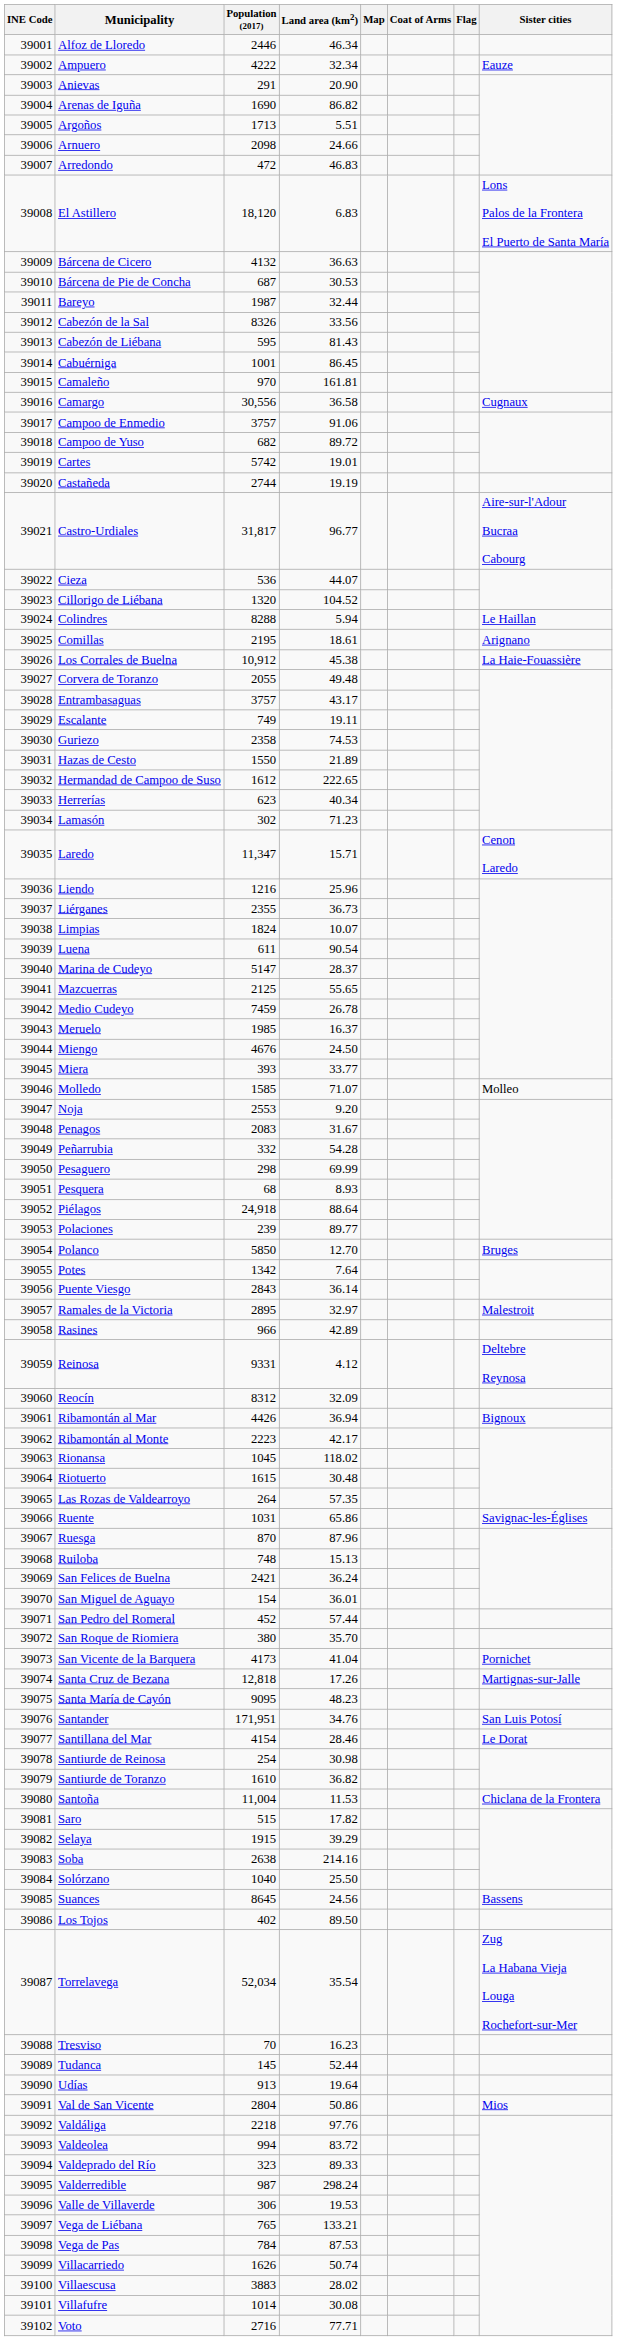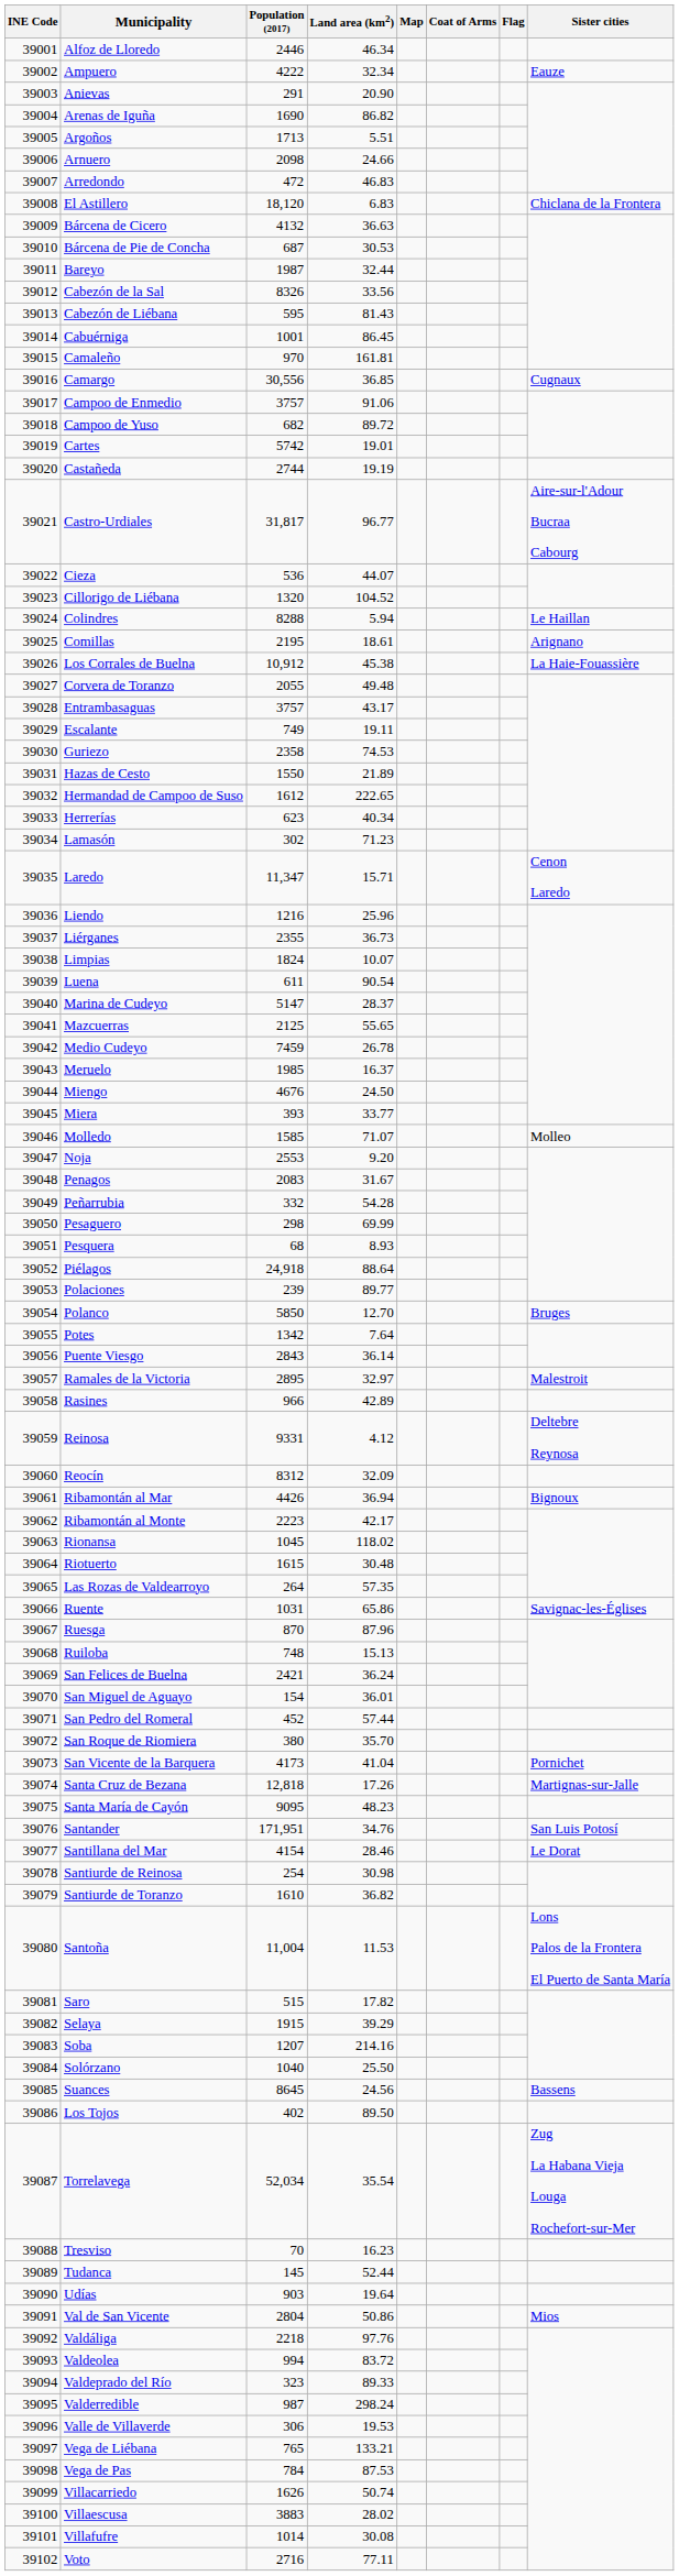 <table class="sortable wikitable col1cen col3cen col4cen col5cen col6cen ">
 <tr>
 <th style="font-size: 85%">INE Code</th>
 <th>Municipality</th>
 <th style="font-size: 85%">Population<br><small>(2017)</small></th>
 <th style="font-size: 85%;">Land area (km<sup>2</sup>)</th>
 <th class="unsortable" style="font-size: 85%">Map</th>
 <th class="unsortable" style="font-size: 85%">Coat of Arms</th>
 <th class="unsortable" style="font-size: 85%">Flag</th>
 <th class="unsortable" style="font-size: 85%">Sister cities</th>
 </tr>
 <tr>
 <td align="right">39001</td>
 <td><a href='#'>Alfoz de Lloredo</a></td>
 <td align="right">2446</td>
 <td align="right">46.34</td>
 <td></td>
 <td></td>
 <td></td>
 </tr>
 <tr>
 <td align="right">39002</td>
 <td><a href='#'>Ampuero</a></td>
 <td align="right">4222</td>
 <td align="right">32.34</td>
 <td></td>
 <td></td>
 <td></td>
 <td> <a href='#'>Eauze</a></td>
 </tr>
 <tr>
 <td align="right">39003</td>
 <td><a href='#'>Anievas</a></td>
 <td align="right">291</td>
 <td align="right">20.90</td>
 <td></td>
 <td></td>
 <td></td>
 </tr>
 <tr>
 <td align="right">39004</td>
 <td><a href='#'>Arenas de Iguña</a></td>
 <td align="right">1690</td>
 <td align="right">86.82</td>
 <td></td>
 <td></td>
 <td></td>
 </tr>
 <tr>
 <td align="right">39005</td>
 <td><a href='#'>Argoños</a></td>
 <td align="right">1713</td>
 <td align="right">5.51</td>
 <td></td>
 <td></td>
 <td></td>
 </tr>
 <tr>
 <td align="right">39006</td>
 <td><a href='#'>Arnuero</a></td>
 <td align="right">2098</td>
 <td align="right">24.66</td>
 <td></td>
 <td></td>
 <td></td>
 </tr>
 <tr>
 <td align="right">39007</td>
 <td><a href='#'>Arredondo</a></td>
 <td align="right">472</td>
 <td align="right">46.83</td>
 <td></td>
 <td></td>
 <td></td>
 </tr>
 <tr>
 <td align="right">39008</td>
 <td><a href='#'>El Astillero</a></td>
 <td align="right">18,120</td>
 <td align="right">6.83</td>
 <td></td>
 <td></td>
 <td></td>
-<td> <a href='#'>Lons</a><br><br> <a href='#'>Palos de la Frontera</a><br><br> <a href='#'>El Puerto de Santa María</a></td>
+<td> <a href='#'>Chiclana de la Frontera</a></td>
 </tr>
 <tr>
 <td align="right">39009</td>
 <td><a href='#'>Bárcena de Cicero</a></td>
 <td align="right">4132</td>
 <td align="right">36.63</td>
 <td></td>
 <td></td>
 <td></td>
 </tr>
 <tr>
 <td align="right">39010</td>
 <td><a href='#'>Bárcena de Pie de Concha</a></td>
 <td align="right">687</td>
 <td align="right">30.53</td>
 <td></td>
 <td></td>
 <td></td>
 </tr>
 <tr>
 <td align="right">39011</td>
 <td><a href='#'>Bareyo</a></td>
 <td align="right">1987</td>
 <td align="right">32.44</td>
 <td></td>
 <td></td>
 <td></td>
 </tr>
 <tr>
 <td align="right">39012</td>
 <td><a href='#'>Cabezón de la Sal</a></td>
 <td align="right">8326</td>
 <td align="right">33.56</td>
 <td></td>
 <td></td>
 <td></td>
 </tr>
 <tr>
 <td align="right">39013</td>
 <td><a href='#'>Cabezón de Liébana</a></td>
 <td align="right">595</td>
 <td align="right">81.43</td>
 <td></td>
 <td></td>
 <td></td>
 </tr>
 <tr>
 <td align="right">39014</td>
 <td><a href='#'>Cabuérniga</a></td>
 <td align="right">1001</td>
 <td align="right">86.45</td>
 <td></td>
 <td></td>
 <td></td>
 </tr>
 <tr>
 <td align="right">39015</td>
 <td><a href='#'>Camaleño</a></td>
 <td align="right">970</td>
 <td align="right">161.81</td>
 <td></td>
 <td></td>
 <td></td>
 </tr>
 <tr>
 <td align="right">39016</td>
 <td><a href='#'>Camargo</a></td>
 <td align="right">30,556</td>
-<td align="right">36.58</td>
+<td align="right">36.85</td>
 <td></td>
 <td></td>
 <td></td>
 <td> <a href='#'>Cugnaux</a></td>
 </tr>
 <tr>
 <td align="right">39017</td>
 <td><a href='#'>Campoo de Enmedio</a></td>
 <td align="right">3757</td>
 <td align="right">91.06</td>
 <td></td>
 <td></td>
 <td></td>
 </tr>
 <tr>
 <td align="right">39018</td>
 <td><a href='#'>Campoo de Yuso</a></td>
 <td align="right">682</td>
 <td align="right">89.72</td>
 <td></td>
 <td></td>
 <td></td>
 </tr>
 <tr>
 <td align="right">39019</td>
 <td><a href='#'>Cartes</a></td>
 <td align="right">5742</td>
 <td align="right">19.01</td>
 <td></td>
 <td></td>
 <td></td>
 </tr>
 <tr>
 <td align="right">39020</td>
 <td><a href='#'>Castañeda</a></td>
 <td align="right">2744</td>
 <td align="right">19.19</td>
 <td></td>
 <td></td>
 <td></td>
 <td></td>
 </tr>
 <tr>
 <td align="right">39021</td>
 <td><a href='#'>Castro-Urdiales</a></td>
 <td align="right">31,817</td>
 <td align="right">96.77</td>
 <td></td>
 <td></td>
 <td></td>
 <td> <a href='#'>Aire-sur-l'Adour</a><br><br> <a href='#'>Bucraa</a><br><br> <a href='#'>Cabourg</a></td>
 </tr>
 <tr>
 <td align="right">39022</td>
 <td><a href='#'>Cieza</a></td>
 <td align="right">536</td>
 <td align="right">44.07</td>
 <td></td>
 <td></td>
 <td></td>
 </tr>
 <tr>
 <td align="right">39023</td>
 <td><a href='#'>Cillorigo de Liébana</a></td>
 <td align="right">1320</td>
 <td align="right">104.52</td>
 <td></td>
 <td></td>
 <td></td>
 </tr>
 <tr>
 <td align="right">39024</td>
 <td><a href='#'>Colindres</a></td>
 <td align="right">8288</td>
 <td align="right">5.94</td>
 <td></td>
 <td></td>
 <td></td>
 <td> <a href='#'>Le Haillan</a></td>
 </tr>
 <tr>
 <td align="right">39025</td>
 <td><a href='#'>Comillas</a></td>
 <td align="right">2195</td>
 <td align="right">18.61</td>
 <td></td>
 <td></td>
 <td></td>
 <td> <a href='#'>Arignano</a></td>
 </tr>
 <tr>
 <td align="right">39026</td>
 <td><a href='#'>Los Corrales de Buelna</a></td>
 <td align="right">10,912</td>
 <td align="right">45.38</td>
 <td></td>
 <td></td>
 <td></td>
 <td> <a href='#'>La Haie-Fouassière</a></td>
 </tr>
 <tr>
 <td align="right">39027</td>
 <td><a href='#'>Corvera de Toranzo</a></td>
 <td align="right">2055</td>
 <td align="right">49.48</td>
 <td></td>
 <td></td>
 <td></td>
 </tr>
 <tr>
 <td align="right">39028</td>
 <td><a href='#'>Entrambasaguas</a></td>
 <td align="right">3757</td>
 <td align="right">43.17</td>
 <td></td>
 <td></td>
 <td></td>
 </tr>
 <tr>
 <td align="right">39029</td>
 <td><a href='#'>Escalante</a></td>
 <td align="right">749</td>
 <td align="right">19.11</td>
 <td></td>
 <td></td>
 <td></td>
 </tr>
 <tr>
 <td align="right">39030</td>
 <td><a href='#'>Guriezo</a></td>
 <td align="right">2358</td>
 <td align="right">74.53</td>
 <td></td>
 <td></td>
 <td></td>
 </tr>
 <tr>
 <td align="right">39031</td>
 <td><a href='#'>Hazas de Cesto</a></td>
 <td align="right">1550</td>
 <td align="right">21.89</td>
 <td></td>
 <td></td>
 <td></td>
 </tr>
 <tr>
 <td align="right">39032</td>
 <td><a href='#'>Hermandad de Campoo de Suso</a></td>
 <td align="right">1612</td>
 <td align="right">222.65</td>
 <td></td>
 <td></td>
 <td></td>
 </tr>
 <tr>
 <td align="right">39033</td>
 <td><a href='#'>Herrerías</a></td>
 <td align="right">623</td>
 <td align="right">40.34</td>
 <td></td>
 <td></td>
 <td></td>
 </tr>
 <tr>
 <td align="right">39034</td>
 <td><a href='#'>Lamasón</a></td>
 <td align="right">302</td>
 <td align="right">71.23</td>
 <td></td>
 <td></td>
 <td></td>
 </tr>
 <tr>
 <td align="right">39035</td>
 <td><a href='#'>Laredo</a></td>
 <td align="right">11,347</td>
 <td align="right">15.71</td>
 <td></td>
 <td></td>
 <td></td>
 <td> <a href='#'>Cenon</a><br><br> <a href='#'>Laredo</a></td>
 </tr>
 <tr>
 <td align="right">39036</td>
 <td><a href='#'>Liendo</a></td>
 <td align="right">1216</td>
 <td align="right">25.96</td>
 <td></td>
 <td></td>
 <td></td>
 </tr>
 <tr>
 <td align="right">39037</td>
 <td><a href='#'>Liérganes</a></td>
 <td align="right">2355</td>
 <td align="right">36.73</td>
 <td></td>
 <td></td>
 <td></td>
 </tr>
 <tr>
 <td align="right">39038</td>
 <td><a href='#'>Limpias</a></td>
 <td align="right">1824</td>
 <td align="right">10.07</td>
 <td></td>
 <td></td>
 <td></td>
 </tr>
 <tr>
 <td align="right">39039</td>
 <td><a href='#'>Luena</a></td>
 <td align="right">611</td>
 <td align="right">90.54</td>
 <td></td>
 <td></td>
 <td></td>
 </tr>
 <tr>
 <td align="right">39040</td>
 <td><a href='#'>Marina de Cudeyo</a></td>
 <td align="right">5147</td>
 <td align="right">28.37</td>
 <td></td>
 <td></td>
 <td></td>
 </tr>
 <tr>
 <td align="right">39041</td>
 <td><a href='#'>Mazcuerras</a></td>
 <td align="right">2125</td>
 <td align="right">55.65</td>
 <td></td>
 <td></td>
 <td></td>
 </tr>
 <tr>
 <td align="right">39042</td>
 <td><a href='#'>Medio Cudeyo</a></td>
 <td align="right">7459</td>
 <td align="right">26.78</td>
 <td></td>
 <td></td>
 <td></td>
 </tr>
 <tr>
 <td align="right">39043</td>
 <td><a href='#'>Meruelo</a></td>
 <td align="right">1985</td>
 <td align="right">16.37</td>
 <td></td>
 <td></td>
 <td></td>
 </tr>
 <tr>
 <td align="right">39044</td>
 <td><a href='#'>Miengo</a></td>
 <td align="right">4676</td>
 <td align="right">24.50</td>
 <td></td>
 <td></td>
 <td></td>
 </tr>
 <tr>
 <td align="right">39045</td>
 <td><a href='#'>Miera</a></td>
 <td align="right">393</td>
 <td align="right">33.77</td>
 <td></td>
 <td></td>
 <td></td>
 </tr>
 <tr>
 <td align="right">39046</td>
 <td><a href='#'>Molledo</a></td>
 <td align="right">1585</td>
 <td align="right">71.07</td>
 <td></td>
 <td></td>
 <td></td>
 <td> Molleo</td>
 </tr>
 <tr>
 <td align="right">39047</td>
 <td><a href='#'>Noja</a></td>
 <td align="right">2553</td>
 <td align="right">9.20</td>
 <td></td>
 <td></td>
 <td></td>
 </tr>
 <tr>
 <td align="right">39048</td>
 <td><a href='#'>Penagos</a></td>
 <td align="right">2083</td>
 <td align="right">31.67</td>
 <td></td>
 <td></td>
 <td></td>
 </tr>
 <tr>
 <td align="right">39049</td>
 <td><a href='#'>Peñarrubia</a></td>
 <td align="right">332</td>
 <td align="right">54.28</td>
 <td></td>
 <td></td>
 <td></td>
 </tr>
 <tr>
 <td align="right">39050</td>
 <td><a href='#'>Pesaguero</a></td>
 <td align="right">298</td>
 <td align="right">69.99</td>
 <td></td>
 <td></td>
 <td></td>
 </tr>
 <tr>
 <td align="right">39051</td>
 <td><a href='#'>Pesquera</a></td>
 <td align="right">68</td>
 <td align="right">8.93</td>
 <td></td>
 <td></td>
 <td></td>
 </tr>
 <tr>
 <td align="right">39052</td>
 <td><a href='#'>Piélagos</a></td>
 <td align="right">24,918</td>
 <td align="right">88.64</td>
 <td></td>
 <td></td>
 <td></td>
 </tr>
 <tr>
 <td align="right">39053</td>
 <td><a href='#'>Polaciones</a></td>
 <td align="right">239</td>
 <td align="right">89.77</td>
 <td></td>
 <td></td>
 <td></td>
 </tr>
 <tr>
 <td align="right">39054</td>
 <td><a href='#'>Polanco</a></td>
 <td align="right">5850</td>
 <td align="right">12.70</td>
 <td></td>
 <td></td>
 <td></td>
 <td> <a href='#'>Bruges</a></td>
 </tr>
 <tr>
 <td align="right">39055</td>
 <td><a href='#'>Potes</a></td>
 <td align="right">1342</td>
 <td align="right">7.64</td>
 <td></td>
 <td></td>
 <td></td>
 </tr>
 <tr>
 <td align="right">39056</td>
 <td><a href='#'>Puente Viesgo</a></td>
 <td align="right">2843</td>
 <td align="right">36.14</td>
 <td></td>
 <td></td>
 <td></td>
 </tr>
 <tr>
 <td align="right">39057</td>
 <td><a href='#'>Ramales de la Victoria</a></td>
 <td align="right">2895</td>
 <td align="right">32.97</td>
 <td></td>
 <td></td>
 <td></td>
 <td> <a href='#'>Malestroit</a></td>
 </tr>
 <tr>
 <td align="right">39058</td>
 <td><a href='#'>Rasines</a></td>
 <td align="right">966</td>
 <td align="right">42.89</td>
 <td></td>
 <td></td>
 <td></td>
 </tr>
 <tr>
 <td align="right">39059</td>
 <td><a href='#'>Reinosa</a></td>
 <td align="right">9331</td>
 <td align="right">4.12</td>
 <td></td>
 <td></td>
 <td></td>
 <td> <a href='#'>Deltebre</a><br><br> <a href='#'>Reynosa</a></td>
 </tr>
 <tr>
 <td align="right">39060</td>
 <td><a href='#'>Reocín</a></td>
 <td align="right">8312</td>
 <td align="right">32.09</td>
 <td></td>
 <td></td>
 <td></td>
 </tr>
 <tr>
 <td align="right">39061</td>
 <td><a href='#'>Ribamontán al Mar</a></td>
 <td align="right">4426</td>
 <td align="right">36.94</td>
 <td></td>
 <td></td>
 <td></td>
 <td> <a href='#'>Bignoux</a></td>
 </tr>
 <tr>
 <td align="right">39062</td>
 <td><a href='#'>Ribamontán al Monte</a></td>
 <td align="right">2223</td>
 <td align="right">42.17</td>
 <td></td>
 <td></td>
 <td></td>
 </tr>
 <tr>
 <td align="right">39063</td>
 <td><a href='#'>Rionansa</a></td>
 <td align="right">1045</td>
 <td align="right">118.02</td>
 <td></td>
 <td></td>
 <td></td>
 </tr>
 <tr>
 <td align="right">39064</td>
 <td><a href='#'>Riotuerto</a></td>
 <td align="right">1615</td>
 <td align="right">30.48</td>
 <td></td>
 <td></td>
 <td></td>
 </tr>
 <tr>
 <td align="right">39065</td>
 <td><a href='#'>Las Rozas de Valdearroyo</a></td>
 <td align="right">264</td>
 <td align="right">57.35</td>
 <td></td>
 <td></td>
 <td></td>
 </tr>
 <tr>
 <td align="right">39066</td>
 <td><a href='#'>Ruente</a></td>
 <td align="right">1031</td>
 <td align="right">65.86</td>
 <td></td>
 <td></td>
 <td></td>
 <td> <a href='#'>Savignac-les-Églises</a></td>
 </tr>
 <tr>
 <td align="right">39067</td>
 <td><a href='#'>Ruesga</a></td>
 <td align="right">870</td>
 <td align="right">87.96</td>
 <td></td>
 <td></td>
 <td></td>
 </tr>
 <tr>
 <td align="right">39068</td>
 <td><a href='#'>Ruiloba</a></td>
 <td align="right">748</td>
 <td align="right">15.13</td>
 <td></td>
 <td></td>
 <td></td>
 </tr>
 <tr>
 <td align="right">39069</td>
 <td><a href='#'>San Felices de Buelna</a></td>
 <td align="right">2421</td>
 <td align="right">36.24</td>
 <td></td>
 <td></td>
 <td></td>
 </tr>
 <tr>
 <td align="right">39070</td>
 <td><a href='#'>San Miguel de Aguayo</a></td>
 <td align="right">154</td>
 <td align="right">36.01</td>
 <td></td>
 <td></td>
 <td></td>
 </tr>
 <tr>
 <td align="right">39071</td>
 <td><a href='#'>San Pedro del Romeral</a></td>
 <td align="right">452</td>
 <td align="right">57.44</td>
 <td></td>
 <td></td>
 <td></td>
 <td></td>
 </tr>
 <tr>
 <td align="right">39072</td>
 <td><a href='#'>San Roque de Riomiera</a></td>
 <td align="right">380</td>
 <td align="right">35.70</td>
 <td></td>
 <td></td>
 <td></td>
 </tr>
 <tr>
 <td align="right">39073</td>
 <td><a href='#'>San Vicente de la Barquera</a></td>
 <td align="right">4173</td>
 <td align="right">41.04</td>
 <td></td>
 <td></td>
 <td></td>
 <td> <a href='#'>Pornichet</a></td>
 </tr>
 <tr>
 <td align="right">39074</td>
 <td><a href='#'>Santa Cruz de Bezana</a></td>
 <td align="right">12,818</td>
 <td align="right">17.26</td>
 <td></td>
 <td></td>
 <td></td>
 <td> <a href='#'>Martignas-sur-Jalle</a></td>
 </tr>
 <tr>
 <td align="right">39075</td>
 <td><a href='#'>Santa María de Cayón</a></td>
 <td align="right">9095</td>
 <td align="right">48.23</td>
 <td></td>
 <td></td>
 <td></td>
 </tr>
 <tr>
 <td align="right">39076</td>
 <td><a href='#'>Santander</a></td>
 <td align="right">171,951</td>
 <td align="right">34.76</td>
 <td></td>
 <td></td>
 <td></td>
 <td> <a href='#'>San Luis Potosí</a></td>
 </tr>
 <tr>
 <td align="right">39077</td>
 <td><a href='#'>Santillana del Mar</a></td>
 <td align="right">4154</td>
 <td align="right">28.46</td>
 <td></td>
 <td></td>
 <td></td>
 <td> <a href='#'>Le Dorat</a></td>
 </tr>
 <tr>
 <td align="right">39078</td>
 <td><a href='#'>Santiurde de Reinosa</a></td>
 <td align="right">254</td>
 <td align="right">30.98</td>
 <td></td>
 <td></td>
 <td></td>
 </tr>
 <tr>
 <td align="right">39079</td>
 <td><a href='#'>Santiurde de Toranzo</a></td>
 <td align="right">1610</td>
 <td align="right">36.82</td>
 <td></td>
 <td></td>
 <td></td>
 </tr>
 <tr>
 <td align="right">39080</td>
 <td><a href='#'>Santoña</a></td>
 <td align="right">11,004</td>
 <td align="right">11.53</td>
 <td></td>
 <td></td>
 <td></td>
-<td> <a href='#'>Chiclana de la Frontera</a></td>
+<td> <a href='#'>Lons</a><br><br> <a href='#'>Palos de la Frontera</a><br><br> <a href='#'>El Puerto de Santa María</a></td>
 </tr>
 <tr>
 <td align="right">39081</td>
 <td><a href='#'>Saro</a></td>
 <td align="right">515</td>
 <td align="right">17.82</td>
 <td></td>
 <td></td>
 <td></td>
 </tr>
 <tr>
 <td align="right">39082</td>
 <td><a href='#'>Selaya</a></td>
 <td align="right">1915</td>
 <td align="right">39.29</td>
 <td></td>
 <td></td>
 <td></td>
 </tr>
 <tr>
 <td align="right">39083</td>
 <td><a href='#'>Soba</a></td>
-<td align="right">2638</td>
+<td align="right">1207</td>
 <td align="right">214.16</td>
 <td></td>
 <td></td>
 <td></td>
 </tr>
 <tr>
 <td align="right">39084</td>
 <td><a href='#'>Solórzano</a></td>
 <td align="right">1040</td>
 <td align="right">25.50</td>
 <td></td>
 <td></td>
 <td></td>
 </tr>
 <tr>
 <td align="right">39085</td>
 <td><a href='#'>Suances</a></td>
 <td align="right">8645</td>
 <td align="right">24.56</td>
 <td></td>
 <td></td>
 <td></td>
 <td> <a href='#'>Bassens</a></td>
 </tr>
 <tr>
 <td align="right">39086</td>
 <td><a href='#'>Los Tojos</a></td>
 <td align="right">402</td>
 <td align="right">89.50</td>
 <td></td>
 <td></td>
 <td></td>
 </tr>
 <tr>
 <td align="right">39087</td>
 <td><a href='#'>Torrelavega</a></td>
 <td align="right">52,034</td>
 <td align="right">35.54</td>
 <td></td>
 <td></td>
 <td></td>
 <td> <a href='#'>Zug</a><br><br> <a href='#'>La Habana Vieja</a><br><br> <a href='#'>Louga</a><br><br> <a href='#'>Rochefort-sur-Mer</a></td>
 </tr>
 <tr>
 <td align="right">39088</td>
 <td><a href='#'>Tresviso</a></td>
 <td align="right">70</td>
 <td align="right">16.23</td>
 <td></td>
 <td></td>
 <td></td>
 </tr>
 <tr>
 <td align="right">39089</td>
 <td><a href='#'>Tudanca</a></td>
 <td align="right">145</td>
 <td align="right">52.44</td>
 <td></td>
 <td></td>
 <td></td>
 <td></td>
 </tr>
 <tr>
 <td align="right">39090</td>
 <td><a href='#'>Udías</a></td>
-<td align="right">913</td>
+<td align="right">903</td>
 <td align="right">19.64</td>
 <td></td>
 <td></td>
 <td></td>
 </tr>
 <tr>
 <td align="right">39091</td>
 <td><a href='#'>Val de San Vicente</a></td>
 <td align="right">2804</td>
 <td align="right">50.86</td>
 <td></td>
 <td></td>
 <td></td>
 <td> <a href='#'>Mios</a></td>
 </tr>
 <tr>
 <td align="right">39092</td>
 <td><a href='#'>Valdáliga</a></td>
 <td align="right">2218</td>
 <td align="right">97.76</td>
 <td></td>
 <td></td>
 <td></td>
 </tr>
 <tr>
 <td align="right">39093</td>
 <td><a href='#'>Valdeolea</a></td>
 <td align="right">994</td>
 <td align="right">83.72</td>
 <td></td>
 <td></td>
 <td></td>
 </tr>
 <tr>
 <td align="right">39094</td>
 <td><a href='#'>Valdeprado del Río</a></td>
 <td align="right">323</td>
 <td align="right">89.33</td>
 <td></td>
 <td></td>
 <td></td>
 </tr>
 <tr>
 <td align="right">39095</td>
 <td><a href='#'>Valderredible</a></td>
 <td align="right">987</td>
 <td align="right">298.24</td>
 <td></td>
 <td></td>
 <td></td>
 </tr>
 <tr>
 <td align="right">39096</td>
 <td><a href='#'>Valle de Villaverde</a></td>
 <td align="right">306</td>
 <td align="right">19.53</td>
 <td></td>
 <td></td>
 <td></td>
 </tr>
 <tr>
 <td align="right">39097</td>
 <td><a href='#'>Vega de Liébana</a></td>
 <td align="right">765</td>
 <td align="right">133.21</td>
 <td></td>
 <td></td>
 <td></td>
 </tr>
 <tr>
 <td align="right">39098</td>
 <td><a href='#'>Vega de Pas</a></td>
 <td align="right">784</td>
 <td align="right">87.53</td>
 <td></td>
 <td></td>
 <td></td>
 </tr>
 <tr>
 <td align="right">39099</td>
 <td><a href='#'>Villacarriedo</a></td>
 <td align="right">1626</td>
 <td align="right">50.74</td>
 <td></td>
 <td></td>
 <td></td>
 </tr>
 <tr>
 <td align="right">39100</td>
 <td><a href='#'>Villaescusa</a></td>
 <td align="right">3883</td>
 <td align="right">28.02</td>
 <td></td>
 <td></td>
 <td></td>
 </tr>
 <tr>
 <td align="right">39101</td>
 <td><a href='#'>Villafufre</a></td>
 <td align="right">1014</td>
 <td align="right">30.08</td>
 <td></td>
 <td></td>
 <td></td>
 </tr>
 <tr>
 <td align="right">39102</td>
 <td><a href='#'>Voto</a></td>
 <td align="right">2716</td>
-<td align="right">77.71</td>
+<td align="right">77.11</td>
 <td></td>
 <td></td>
 <td></td>
 </tr>
 </table>
